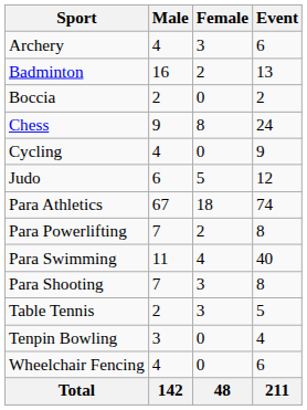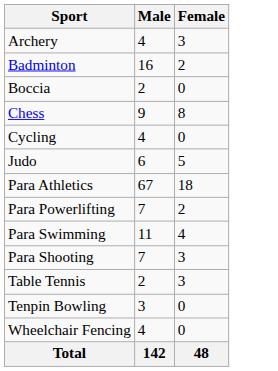 <table class="wikitable">
 <tr>
 <th>Sport</th>
 <th>Male</th>
 <th>Female</th>
-<th>Event</th>
 </tr>
 <tr>
 <td>Archery</td>
 <td>4</td>
 <td>3</td>
-<td>6</td>
 </tr>
 <tr>
 <td><a href='#'>Badminton</a></td>
 <td>16</td>
 <td>2</td>
-<td>13</td>
 </tr>
 <tr>
 <td>Boccia</td>
 <td>2</td>
 <td>0</td>
-<td>2</td>
 </tr>
 <tr>
 <td><a href='#'>Chess</a></td>
 <td>9</td>
 <td>8</td>
-<td>24</td>
 </tr>
 <tr>
 <td>Cycling</td>
 <td>4</td>
 <td>0</td>
-<td>9</td>
 </tr>
 <tr>
 <td>Judo</td>
 <td>6</td>
 <td>5</td>
-<td>12</td>
 </tr>
 <tr>
 <td>Para Athletics</td>
 <td>67</td>
 <td>18</td>
-<td>74</td>
 </tr>
 <tr>
 <td>Para Powerlifting</td>
 <td>7</td>
 <td>2</td>
-<td>8</td>
 </tr>
 <tr>
 <td>Para Swimming</td>
 <td>11</td>
 <td>4</td>
-<td>40</td>
 </tr>
 <tr>
 <td>Para Shooting</td>
 <td>7</td>
 <td>3</td>
-<td>8</td>
 </tr>
 <tr>
 <td>Table Tennis</td>
 <td>2</td>
 <td>3</td>
-<td>5</td>
 </tr>
 <tr>
 <td>Tenpin Bowling</td>
 <td>3</td>
 <td>0</td>
-<td>4</td>
 </tr>
 <tr>
 <td>Wheelchair Fencing</td>
 <td>4</td>
 <td>0</td>
-<td>6</td>
 </tr>
 <tr>
 <th>Total</th>
 <th>142</th>
 <th>48</th>
-<th>211</th>
 </tr>
 </table>
